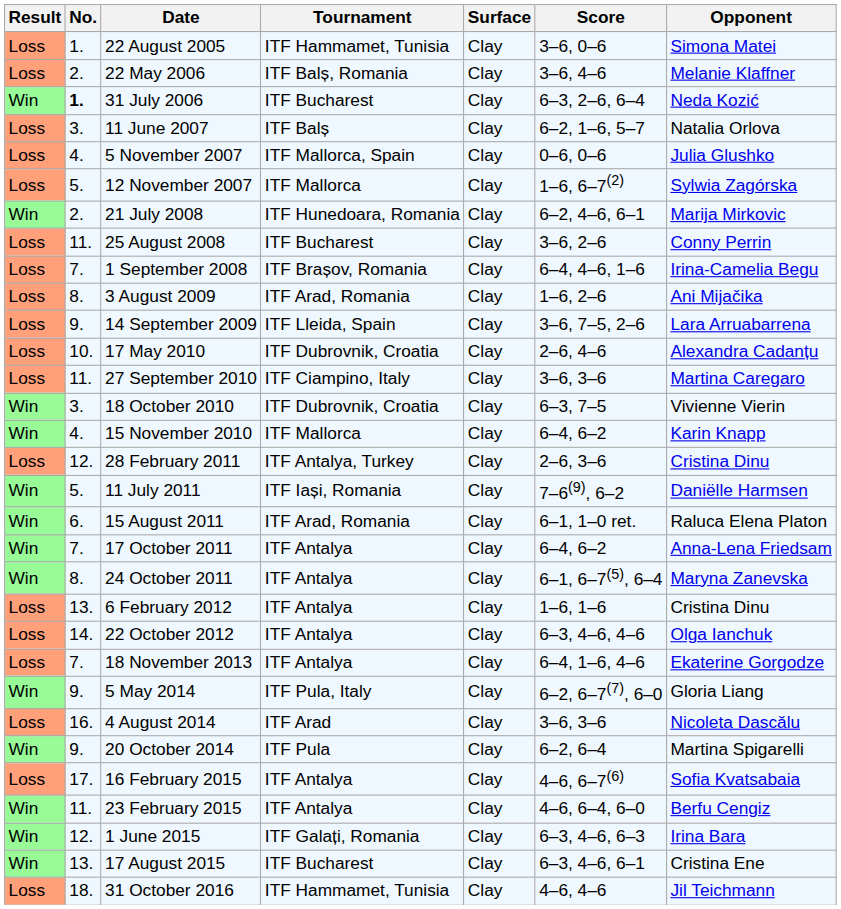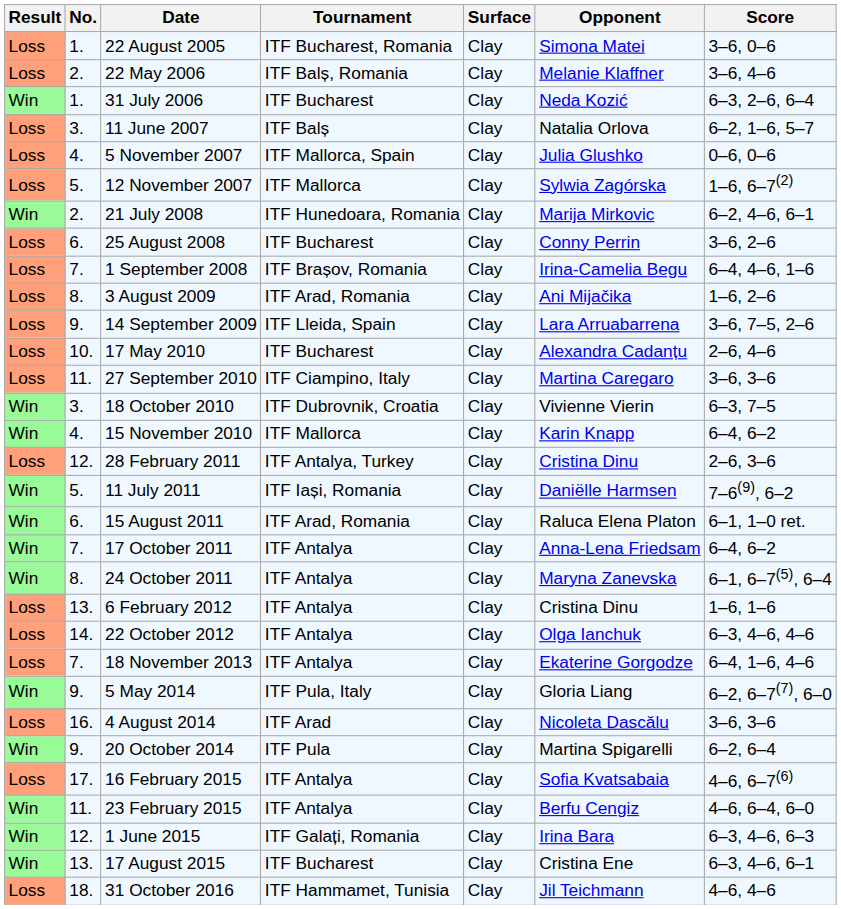 <table class="sortable wikitable">
 <tr>
 <th>Result</th>
 <th>No.</th>
 <th>Date</th>
 <th>Tournament</th>
 <th>Surface</th>
+<th>Opponent</th>
 <th class="unsortable">Score</th>
-<th>Opponent</th>
 </tr>
 <tr style="background:#f0f8ff;">
 <td style="background:#ffa07a;">Loss</td>
 <td>1.</td>
 <td>22 August 2005</td>
-<td>ITF Hammamet, Tunisia</td>
+<td>ITF Bucharest, Romania</td>
 <td>Clay</td>
+<td> <a href='#'>Simona Matei</a></td>
 <td>3–6, 0–6</td>
-<td> <a href='#'>Simona Matei</a></td>
 </tr>
 <tr style="background:#f0f8ff;">
 <td style="background:#ffa07a;">Loss</td>
 <td>2.</td>
 <td>22 May 2006</td>
 <td>ITF Balș, Romania</td>
 <td>Clay</td>
+<td> <a href='#'>Melanie Klaffner</a></td>
 <td>3–6, 4–6</td>
-<td> <a href='#'>Melanie Klaffner</a></td>
 </tr>
 <tr style="background:#f0f8ff;">
 <td style="background:#98fb98;">Win</td>
-<td><strong>1.</strong></td>
+<td>1.</td>
 <td>31 July 2006</td>
 <td>ITF Bucharest</td>
 <td>Clay</td>
+<td> <a href='#'>Neda Kozić</a></td>
 <td>6–3, 2–6, 6–4</td>
-<td> <a href='#'>Neda Kozić</a></td>
 </tr>
 <tr style="background:#f0f8ff;">
 <td style="background:#ffa07a;">Loss</td>
 <td>3.</td>
 <td>11 June 2007</td>
 <td>ITF Balș</td>
 <td>Clay</td>
+<td> Natalia Orlova</td>
 <td>6–2, 1–6, 5–7</td>
-<td> Natalia Orlova</td>
 </tr>
 <tr style="background:#f0f8ff;">
 <td style="background:#ffa07a;">Loss</td>
 <td>4.</td>
 <td>5 November 2007</td>
 <td>ITF Mallorca, Spain</td>
 <td>Clay</td>
+<td> <a href='#'>Julia Glushko</a></td>
 <td>0–6, 0–6</td>
-<td> <a href='#'>Julia Glushko</a></td>
 </tr>
 <tr style="background:#f0f8ff;">
 <td style="background:#ffa07a;">Loss</td>
 <td>5.</td>
 <td>12 November 2007</td>
 <td>ITF Mallorca</td>
 <td>Clay</td>
+<td> <a href='#'>Sylwia Zagórska</a></td>
 <td>1–6, 6–7<sup>(2)</sup></td>
-<td> <a href='#'>Sylwia Zagórska</a></td>
 </tr>
 <tr style="background:#f0f8ff;">
 <td style="background:#98fb98;">Win</td>
 <td>2.</td>
 <td>21 July 2008</td>
 <td>ITF Hunedoara, Romania</td>
 <td>Clay</td>
+<td> <a href='#'>Marija Mirkovic</a></td>
 <td>6–2, 4–6, 6–1</td>
-<td> <a href='#'>Marija Mirkovic</a></td>
 </tr>
 <tr style="background:#f0f8ff;">
 <td style="background:#ffa07a;">Loss</td>
-<td>11.</td>
+<td>6.</td>
 <td>25 August 2008</td>
 <td>ITF Bucharest</td>
 <td>Clay</td>
+<td> <a href='#'>Conny Perrin</a></td>
 <td>3–6, 2–6</td>
-<td> <a href='#'>Conny Perrin</a></td>
 </tr>
 <tr style="background:#f0f8ff;">
 <td style="background:#ffa07a;">Loss</td>
 <td>7.</td>
 <td>1 September 2008</td>
 <td>ITF Brașov, Romania</td>
 <td>Clay</td>
+<td> <a href='#'>Irina-Camelia Begu</a></td>
 <td>6–4, 4–6, 1–6</td>
-<td> <a href='#'>Irina-Camelia Begu</a></td>
 </tr>
 <tr style="background:#f0f8ff;">
 <td style="background:#ffa07a;">Loss</td>
 <td>8.</td>
 <td>3 August 2009</td>
 <td>ITF Arad, Romania</td>
 <td>Clay</td>
+<td> <a href='#'>Ani Mijačika</a></td>
 <td>1–6, 2–6</td>
-<td> <a href='#'>Ani Mijačika</a></td>
 </tr>
 <tr style="background:#f0f8ff;">
 <td style="background:#ffa07a;">Loss</td>
 <td>9.</td>
 <td>14 September 2009</td>
 <td>ITF Lleida, Spain</td>
 <td>Clay</td>
+<td> <a href='#'>Lara Arruabarrena</a></td>
 <td>3–6, 7–5, 2–6</td>
-<td> <a href='#'>Lara Arruabarrena</a></td>
 </tr>
 <tr style="background:#f0f8ff;">
 <td style="background:#ffa07a;">Loss</td>
 <td>10.</td>
 <td>17 May 2010</td>
-<td>ITF Dubrovnik, Croatia</td>
+<td>ITF Bucharest</td>
 <td>Clay</td>
+<td> <a href='#'>Alexandra Cadanțu</a></td>
 <td>2–6, 4–6</td>
-<td> <a href='#'>Alexandra Cadanțu</a></td>
 </tr>
 <tr style="background:#f0f8ff;">
 <td style="background:#ffa07a;">Loss</td>
 <td>11.</td>
 <td>27 September 2010</td>
 <td>ITF Ciampino, Italy</td>
 <td>Clay</td>
+<td> <a href='#'>Martina Caregaro</a></td>
 <td>3–6, 3–6</td>
-<td> <a href='#'>Martina Caregaro</a></td>
 </tr>
 <tr style="background:#f0f8ff;">
 <td style="background:#98fb98;">Win</td>
 <td>3.</td>
 <td>18 October 2010</td>
 <td>ITF Dubrovnik, Croatia</td>
 <td>Clay</td>
+<td> Vivienne Vierin</td>
 <td>6–3, 7–5</td>
-<td> Vivienne Vierin</td>
 </tr>
 <tr style="background:#f0f8ff;">
 <td style="background:#98fb98;">Win</td>
 <td>4.</td>
 <td>15 November 2010</td>
 <td>ITF Mallorca</td>
 <td>Clay</td>
+<td> <a href='#'>Karin Knapp</a></td>
 <td>6–4, 6–2</td>
-<td> <a href='#'>Karin Knapp</a></td>
 </tr>
 <tr style="background:#f0f8ff;">
 <td style="background:#ffa07a;">Loss</td>
 <td>12.</td>
 <td>28 February 2011</td>
 <td>ITF Antalya, Turkey</td>
 <td>Clay</td>
+<td> <a href='#'>Cristina Dinu</a></td>
 <td>2–6, 3–6</td>
-<td> <a href='#'>Cristina Dinu</a></td>
 </tr>
 <tr style="background:#f0f8ff;">
 <td style="background:#98fb98;">Win</td>
 <td>5.</td>
 <td>11 July 2011</td>
 <td>ITF Iași, Romania</td>
 <td>Clay</td>
+<td> <a href='#'>Daniëlle Harmsen</a></td>
 <td>7–6<sup>(9)</sup>, 6–2</td>
-<td> <a href='#'>Daniëlle Harmsen</a></td>
 </tr>
 <tr style="background:#f0f8ff;">
 <td style="background:#98fb98;">Win</td>
 <td>6.</td>
 <td>15 August 2011</td>
 <td>ITF Arad, Romania</td>
 <td>Clay</td>
+<td> Raluca Elena Platon</td>
 <td>6–1, 1–0 ret.</td>
-<td> Raluca Elena Platon</td>
 </tr>
 <tr style="background:#f0f8ff;">
 <td style="background:#98fb98;">Win</td>
 <td>7.</td>
 <td>17 October 2011</td>
 <td>ITF Antalya</td>
 <td>Clay</td>
+<td> <a href='#'>Anna-Lena Friedsam</a></td>
 <td>6–4, 6–2</td>
-<td> <a href='#'>Anna-Lena Friedsam</a></td>
 </tr>
 <tr style="background:#f0f8ff;">
 <td style="background:#98fb98;">Win</td>
 <td>8.</td>
 <td>24 October 2011</td>
 <td>ITF Antalya</td>
 <td>Clay</td>
+<td> <a href='#'>Maryna Zanevska</a></td>
 <td>6–1, 6–7<sup>(5)</sup>, 6–4</td>
-<td> <a href='#'>Maryna Zanevska</a></td>
 </tr>
 <tr style="background:#f0f8ff;">
 <td style="background:#ffa07a;">Loss</td>
 <td>13.</td>
 <td>6 February 2012</td>
 <td>ITF Antalya</td>
 <td>Clay</td>
+<td> Cristina Dinu</td>
 <td>1–6, 1–6</td>
-<td> Cristina Dinu</td>
 </tr>
 <tr style="background:#f0f8ff;">
 <td style="background:#ffa07a;">Loss</td>
 <td>14.</td>
 <td>22 October 2012</td>
 <td>ITF Antalya</td>
 <td>Clay</td>
+<td> <a href='#'>Olga Ianchuk</a></td>
 <td>6–3, 4–6, 4–6</td>
-<td> <a href='#'>Olga Ianchuk</a></td>
 </tr>
 <tr style="background:#f0f8ff;">
 <td style="background:#ffa07a;">Loss</td>
 <td>7.</td>
 <td>18 November 2013</td>
 <td>ITF Antalya</td>
 <td>Clay</td>
+<td> <a href='#'>Ekaterine Gorgodze</a></td>
 <td>6–4, 1–6, 4–6</td>
-<td> <a href='#'>Ekaterine Gorgodze</a></td>
 </tr>
 <tr style="background:#f0f8ff;">
 <td style="background:#98fb98;">Win</td>
 <td>9.</td>
 <td>5 May 2014</td>
 <td>ITF Pula, Italy</td>
 <td>Clay</td>
+<td> Gloria Liang</td>
 <td>6–2, 6–7<sup>(7)</sup>, 6–0</td>
-<td> Gloria Liang</td>
 </tr>
 <tr style="background:#f0f8ff;">
 <td style="background:#ffa07a;">Loss</td>
 <td>16.</td>
 <td>4 August 2014</td>
 <td>ITF Arad</td>
 <td>Clay</td>
+<td> <a href='#'>Nicoleta Dascălu</a></td>
 <td>3–6, 3–6</td>
-<td> <a href='#'>Nicoleta Dascălu</a></td>
 </tr>
 <tr style="background:#f0f8ff;">
 <td style="background:#98fb98;">Win</td>
 <td>9.</td>
 <td>20 October 2014</td>
 <td>ITF Pula</td>
 <td>Clay</td>
+<td> Martina Spigarelli</td>
 <td>6–2, 6–4</td>
-<td> Martina Spigarelli</td>
 </tr>
 <tr style="background:#f0f8ff;">
 <td style="background:#ffa07a;">Loss</td>
 <td>17.</td>
 <td>16 February 2015</td>
 <td>ITF Antalya</td>
 <td>Clay</td>
+<td> <a href='#'>Sofia Kvatsabaia</a></td>
 <td>4–6, 6–7<sup>(6)</sup></td>
-<td> <a href='#'>Sofia Kvatsabaia</a></td>
 </tr>
 <tr style="background:#f0f8ff;">
 <td style="background:#98fb98;">Win</td>
 <td>11.</td>
 <td>23 February 2015</td>
 <td>ITF Antalya</td>
 <td>Clay</td>
+<td> <a href='#'>Berfu Cengiz</a></td>
 <td>4–6, 6–4, 6–0</td>
-<td> <a href='#'>Berfu Cengiz</a></td>
 </tr>
 <tr style="background:#f0f8ff;">
 <td style="background:#98fb98;">Win</td>
 <td>12.</td>
 <td>1 June 2015</td>
 <td>ITF Galați, Romania</td>
 <td>Clay</td>
+<td> <a href='#'>Irina Bara</a></td>
 <td>6–3, 4–6, 6–3</td>
-<td> <a href='#'>Irina Bara</a></td>
 </tr>
 <tr style="background:#f0f8ff;">
 <td style="background:#98fb98;">Win</td>
 <td>13.</td>
 <td>17 August 2015</td>
 <td>ITF Bucharest</td>
 <td>Clay</td>
+<td> Cristina Ene</td>
 <td>6–3, 4–6, 6–1</td>
-<td> Cristina Ene</td>
 </tr>
 <tr style="background:#f0f8ff;">
 <td style="background:#ffa07a;">Loss</td>
 <td>18.</td>
 <td>31 October 2016</td>
 <td>ITF Hammamet, Tunisia</td>
 <td>Clay</td>
+<td> <a href='#'>Jil Teichmann</a></td>
 <td>4–6, 4–6</td>
-<td> <a href='#'>Jil Teichmann</a></td>
 </tr>
 </table>
